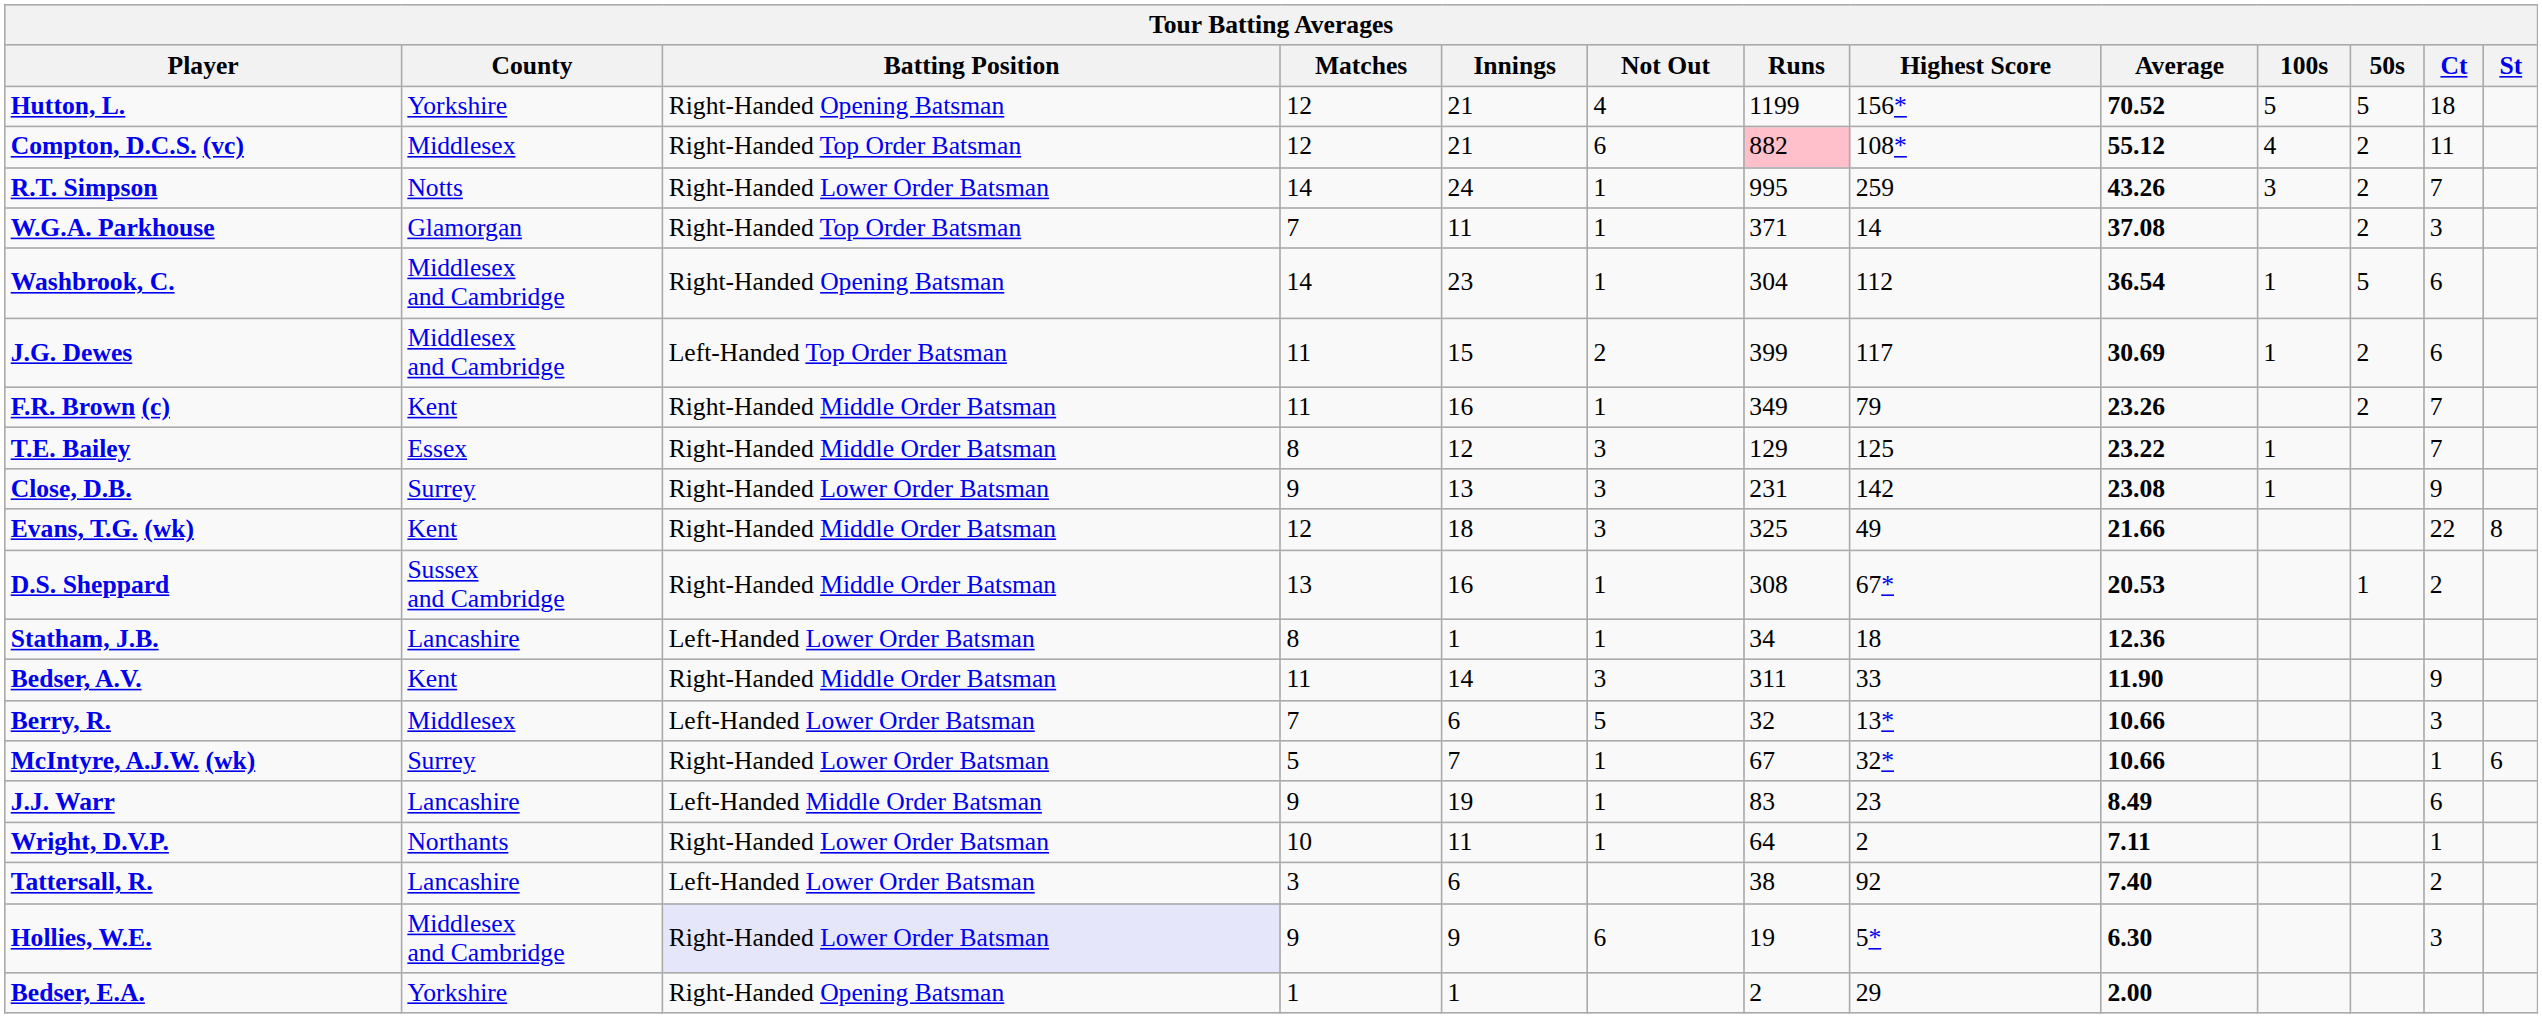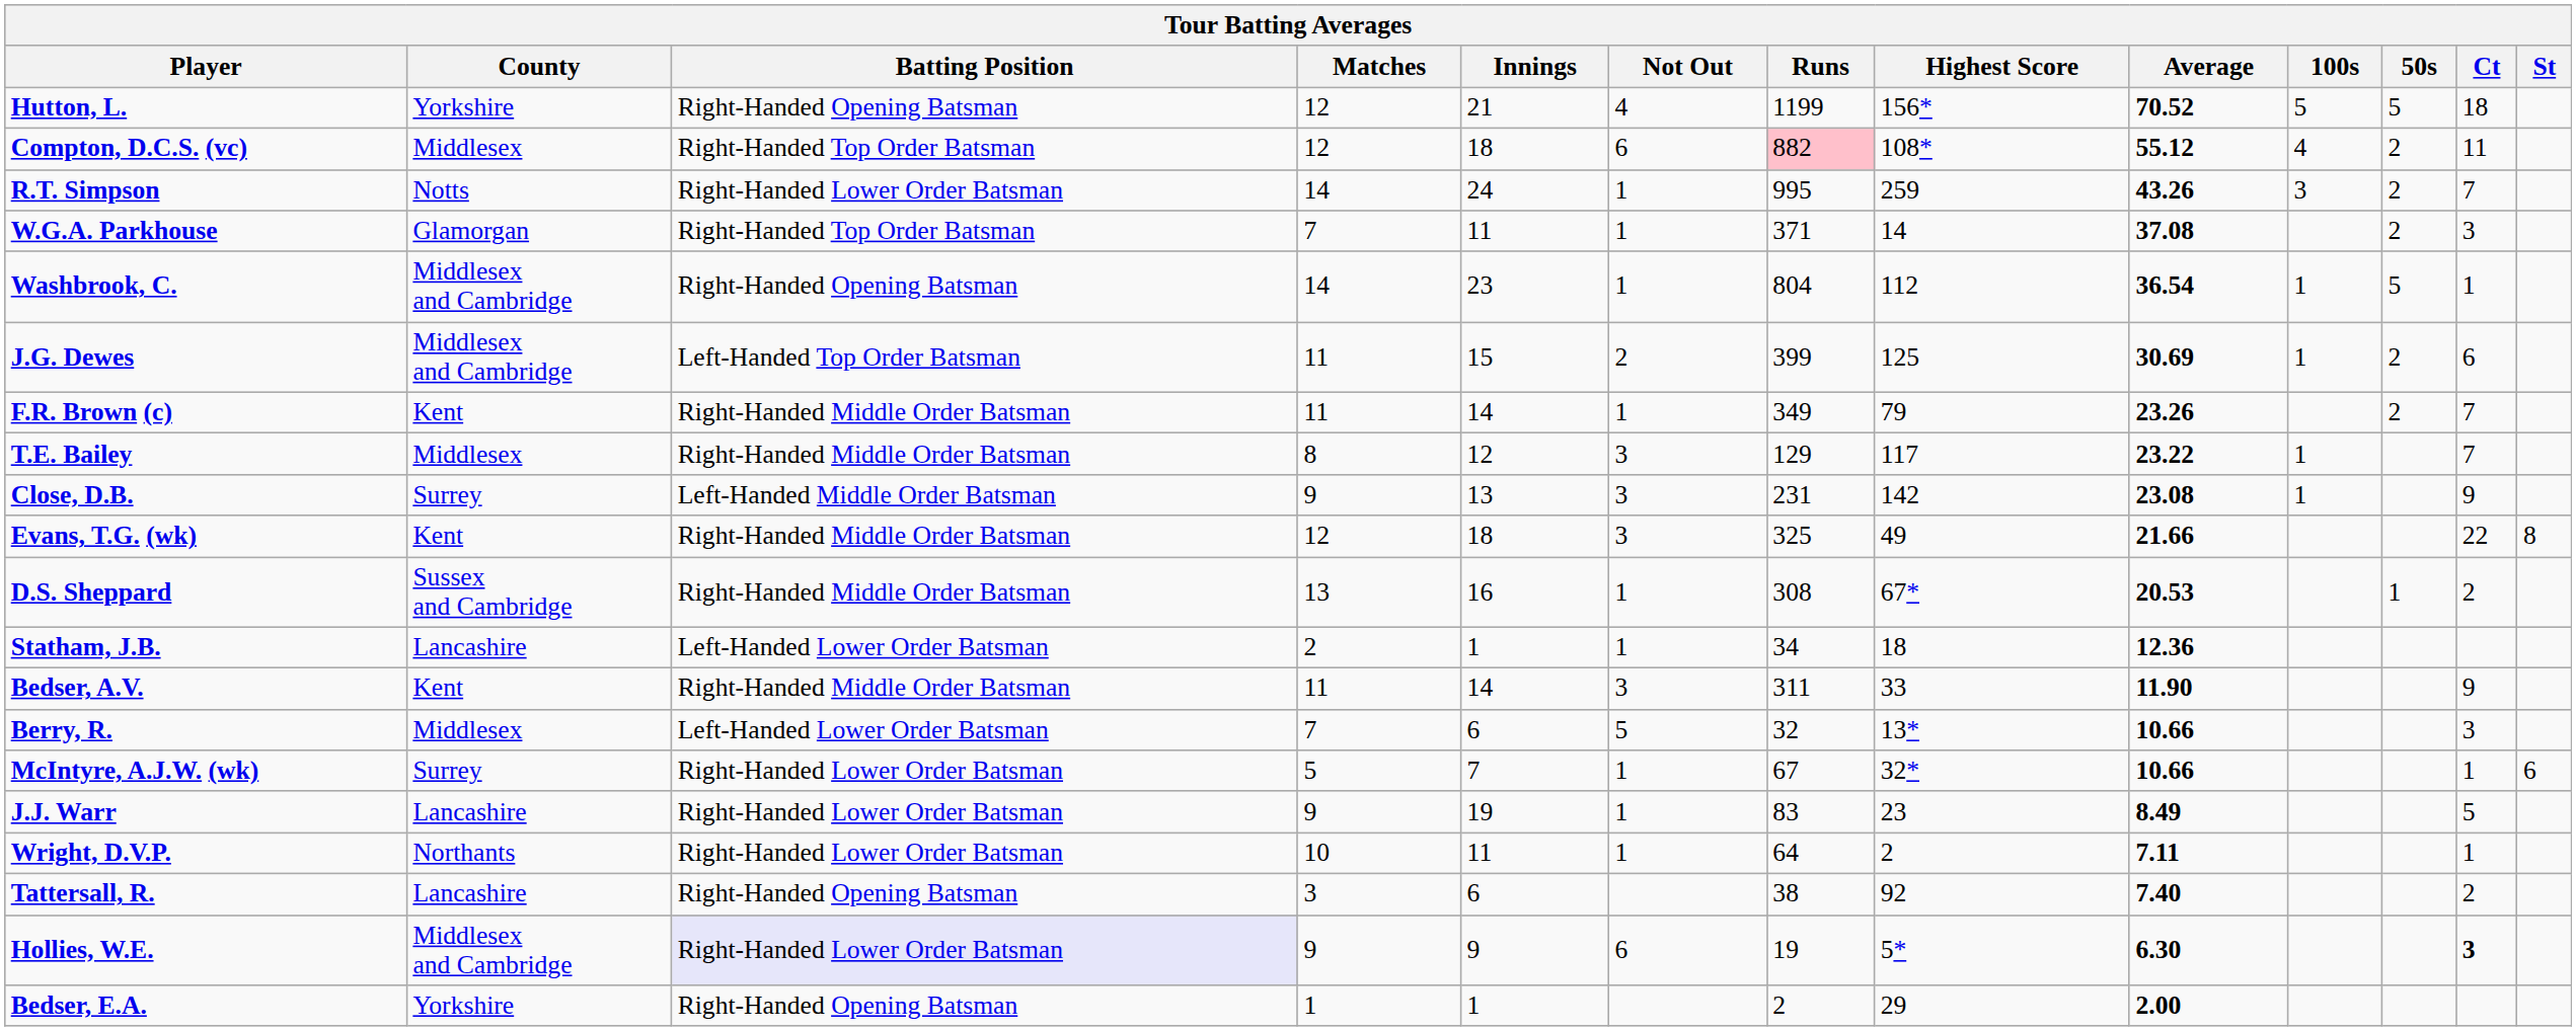 <table class="wikitable" style="width:100%;">
 <tr>
 <th colspan=13>Tour Batting Averages</th>
 </tr>
 <tr>
 <th>Player</th>
 <th>County</th>
 <th>Batting Position</th>
 <th>Matches</th>
 <th>Innings</th>
 <th>Not Out</th>
 <th>Runs</th>
 <th>Highest Score</th>
 <th>Average</th>
 <th>100s</th>
 <th>50s</th>
 <th><a href='#'>Ct</a></th>
 <th><a href='#'>St</a></th>
 </tr>
 <tr align=left>
 <td><strong><a href='#'>Hutton, L.</a></strong></td>
 <td><a href='#'>Yorkshire</a></td>
 <td>Right-Handed <a href='#'>Opening Batsman</a></td>
 <td>12</td>
 <td>21</td>
 <td>4</td>
 <td>1199</td>
 <td>156<a href='#'>*</a></td>
 <td><strong>70.52</strong></td>
 <td>5</td>
 <td>5</td>
 <td>18</td>
 <td></td>
 </tr>
 <tr align=left>
 <td><strong><a href='#'>Compton, D.C.S.</a> <a href='#'>(vc)</a></strong></td>
 <td><a href='#'>Middlesex</a></td>
 <td>Right-Handed <a href='#'>Top Order Batsman</a></td>
 <td>12</td>
-<td>21</td>
+<td>18</td>
 <td>6</td>
 <td style="background: pink;">882</td>
 <td>108<a href='#'>*</a></td>
 <td><strong>55.12</strong></td>
 <td>4</td>
 <td>2</td>
 <td>11</td>
 <td></td>
 </tr>
 <tr align=left>
 <td><strong><a href='#'>R.T. Simpson</a></strong></td>
 <td><a href='#'>Notts</a></td>
 <td>Right-Handed <a href='#'>Lower Order Batsman</a></td>
 <td>14</td>
 <td>24</td>
 <td>1</td>
 <td>995</td>
 <td>259</td>
 <td><strong>43.26</strong></td>
 <td>3</td>
 <td>2</td>
 <td>7</td>
 <td></td>
 </tr>
 <tr align=left>
 <td><strong><a href='#'>W.G.A. Parkhouse</a></strong></td>
 <td><a href='#'>Glamorgan</a></td>
 <td>Right-Handed <a href='#'>Top Order Batsman</a></td>
 <td>7</td>
 <td>11</td>
 <td>1</td>
 <td>371</td>
 <td>14</td>
 <td><strong>37.08</strong></td>
 <td></td>
 <td>2</td>
 <td>3</td>
 <td></td>
 </tr>
 <tr align=left>
 <td><strong><a href='#'>Washbrook, C.</a></strong></td>
 <td><a href='#'>Middlesex</a>  <br> <a href='#'>and Cambridge</a></td>
 <td>Right-Handed <a href='#'>Opening Batsman</a></td>
 <td>14</td>
 <td>23</td>
 <td>1</td>
-<td>304</td>
+<td>804</td>
 <td>112</td>
 <td><strong>36.54</strong></td>
 <td>1</td>
 <td>5</td>
-<td>6</td>
+<td>1</td>
 <td></td>
 </tr>
 <tr align=left>
 <td><strong><a href='#'>J.G. Dewes</a></strong></td>
 <td><a href='#'>Middlesex</a>  <br> <a href='#'>and Cambridge</a></td>
 <td>Left-Handed <a href='#'>Top Order Batsman</a></td>
 <td>11</td>
 <td>15</td>
 <td>2</td>
 <td>399</td>
-<td>117</td>
+<td>125</td>
 <td><strong>30.69</strong></td>
 <td>1</td>
 <td>2</td>
 <td>6</td>
 <td></td>
 </tr>
 <tr align=left>
 <td><strong><a href='#'>F.R. Brown</a> <a href='#'>(c)</a></strong></td>
 <td><a href='#'>Kent</a></td>
 <td>Right-Handed <a href='#'>Middle Order Batsman</a></td>
 <td>11</td>
-<td>16</td>
+<td>14</td>
 <td>1</td>
 <td>349</td>
 <td>79</td>
 <td><strong>23.26</strong></td>
 <td></td>
 <td>2</td>
 <td>7</td>
 <td></td>
 </tr>
 <tr align=left>
 <td><strong><a href='#'>T.E. Bailey</a></strong></td>
-<td><a href='#'>Essex</a></td>
+<td><a href='#'>Middlesex</a></td>
 <td>Right-Handed <a href='#'>Middle Order Batsman</a></td>
 <td>8</td>
 <td>12</td>
 <td>3</td>
 <td>129</td>
-<td>125</td>
+<td>117</td>
 <td><strong>23.22</strong></td>
 <td>1</td>
 <td></td>
 <td>7</td>
 <td></td>
 </tr>
 <tr align=left>
 <td><strong><a href='#'>Close, D.B.</a></strong></td>
 <td><a href='#'>Surrey</a></td>
-<td>Right-Handed <a href='#'>Lower Order Batsman</a></td>
+<td>Left-Handed <a href='#'>Middle Order Batsman</a></td>
 <td>9</td>
 <td>13</td>
 <td>3</td>
 <td>231</td>
 <td>142</td>
 <td><strong>23.08</strong></td>
 <td>1</td>
 <td></td>
 <td>9</td>
 <td></td>
 </tr>
 <tr align=left>
 <td><strong><a href='#'>Evans, T.G.</a> <a href='#'>(wk)</a></strong></td>
 <td><a href='#'>Kent</a></td>
 <td>Right-Handed <a href='#'>Middle Order Batsman</a></td>
 <td>12</td>
 <td>18</td>
 <td>3</td>
 <td>325</td>
 <td>49</td>
 <td><strong>21.66</strong></td>
 <td></td>
 <td></td>
 <td>22</td>
 <td>8</td>
 </tr>
 <tr align=left>
 <td><strong><a href='#'>D.S. Sheppard</a></strong></td>
 <td><a href='#'>Sussex</a> <br> <a href='#'>and Cambridge</a></td>
 <td>Right-Handed <a href='#'>Middle Order Batsman</a></td>
 <td>13</td>
 <td>16</td>
 <td>1</td>
 <td>308</td>
 <td>67<a href='#'>*</a></td>
 <td><strong>20.53</strong></td>
 <td></td>
 <td>1</td>
 <td>2</td>
 <td></td>
 </tr>
 <tr align=left>
 <td><strong><a href='#'>Statham, J.B.</a></strong></td>
 <td><a href='#'>Lancashire</a></td>
 <td>Left-Handed <a href='#'>Lower Order Batsman</a></td>
-<td>8</td>
+<td>2</td>
 <td>1</td>
 <td>1</td>
 <td>34</td>
 <td>18</td>
 <td><strong>12.36</strong></td>
 <td></td>
 <td></td>
 <td></td>
 <td></td>
 </tr>
 <tr align=left>
 <td><strong><a href='#'>Bedser, A.V.</a></strong></td>
 <td><a href='#'>Kent</a></td>
 <td>Right-Handed <a href='#'>Middle Order Batsman</a></td>
 <td>11</td>
 <td>14</td>
 <td>3</td>
 <td>311</td>
 <td>33</td>
 <td><strong>11.90</strong></td>
 <td></td>
 <td></td>
 <td>9</td>
 <td></td>
 </tr>
 <tr align=left>
 <td><strong><a href='#'>Berry, R.</a></strong></td>
 <td><a href='#'>Middlesex</a></td>
 <td>Left-Handed <a href='#'>Lower Order Batsman</a></td>
 <td>7</td>
 <td>6</td>
 <td>5</td>
 <td>32</td>
 <td>13<a href='#'>*</a></td>
 <td><strong>10.66</strong></td>
 <td></td>
 <td></td>
 <td>3</td>
 <td></td>
 </tr>
 <tr align=left>
 <td><strong><a href='#'>McIntyre, A.J.W.</a> <a href='#'>(wk)</a></strong></td>
 <td><a href='#'>Surrey</a></td>
 <td>Right-Handed <a href='#'>Lower Order Batsman</a></td>
 <td>5</td>
 <td>7</td>
 <td>1</td>
 <td>67</td>
 <td>32<a href='#'>*</a></td>
 <td><strong>10.66</strong></td>
 <td></td>
 <td></td>
 <td>1</td>
 <td>6</td>
 </tr>
 <tr align=left>
 <td><strong><a href='#'>J.J. Warr</a></strong></td>
 <td><a href='#'>Lancashire</a></td>
-<td>Left-Handed <a href='#'>Middle Order Batsman</a></td>
+<td>Right-Handed <a href='#'>Lower Order Batsman</a></td>
 <td>9</td>
 <td>19</td>
 <td>1</td>
 <td>83</td>
 <td>23</td>
 <td><strong>8.49</strong></td>
 <td></td>
 <td></td>
-<td>6</td>
+<td>5</td>
 <td></td>
 </tr>
 <tr align=left>
 <td><strong><a href='#'>Wright, D.V.P.</a></strong></td>
 <td><a href='#'>Northants</a></td>
 <td>Right-Handed <a href='#'>Lower Order Batsman</a></td>
 <td>10</td>
 <td>11</td>
 <td>1</td>
 <td>64</td>
 <td>2</td>
 <td><strong>7.11</strong></td>
 <td></td>
 <td></td>
 <td>1</td>
 <td></td>
 </tr>
 <tr align=left>
 <td><strong><a href='#'>Tattersall, R.</a></strong></td>
 <td><a href='#'>Lancashire</a></td>
-<td>Left-Handed <a href='#'>Lower Order Batsman</a></td>
+<td>Right-Handed <a href='#'>Opening Batsman</a></td>
 <td>3</td>
 <td>6</td>
 <td></td>
 <td>38</td>
 <td>92</td>
 <td><strong>7.40</strong></td>
 <td></td>
 <td></td>
 <td>2</td>
 <td></td>
 </tr>
 <tr align=left>
 <td><strong><a href='#'>Hollies, W.E.</a></strong></td>
 <td><a href='#'>Middlesex</a>  <br> <a href='#'>and Cambridge</a></td>
 <td style="background: lavender;">Right-Handed <a href='#'>Lower Order Batsman</a></td>
 <td>9</td>
 <td>9</td>
 <td>6</td>
 <td>19</td>
 <td>5<a href='#'>*</a></td>
 <td><strong>6.30</strong></td>
 <td></td>
 <td></td>
-<td>3</td>
+<td><strong>3</strong></td>
 <td></td>
 </tr>
 <tr align=left>
 <td><strong><a href='#'>Bedser, E.A.</a></strong></td>
 <td><a href='#'>Yorkshire</a></td>
 <td>Right-Handed <a href='#'>Opening Batsman</a></td>
 <td>1</td>
 <td>1</td>
 <td></td>
 <td>2</td>
 <td>29</td>
 <td><strong>2.00</strong></td>
 <td></td>
 <td></td>
 <td></td>
 <td></td>
 </tr>
 </table>
